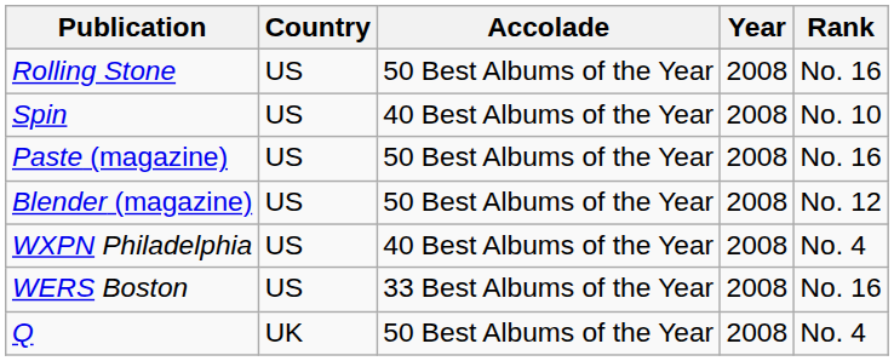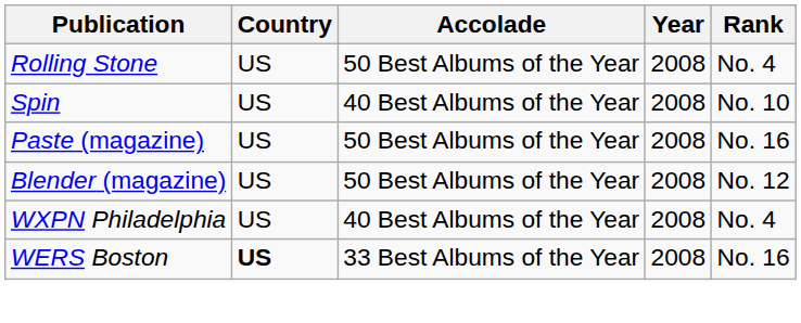 <table class="wikitable">
 <tr>
 <th>Publication</th>
 <th>Country</th>
 <th>Accolade</th>
 <th>Year</th>
 <th>Rank</th>
 </tr>
 <tr>
 <td><em><a href='#'>Rolling Stone</a></em></td>
 <td>US</td>
 <td>50 Best Albums of the Year</td>
 <td>2008</td>
-<td>No. 16</td>
+<td>No. 4</td>
 </tr>
 <tr>
 <td><em><a href='#'>Spin</a></em></td>
 <td>US</td>
 <td>40 Best Albums of the Year</td>
 <td>2008</td>
 <td>No. 10</td>
 </tr>
 <tr>
 <td><a href='#'><em>Paste</em> (magazine)</a></td>
 <td>US</td>
 <td>50 Best Albums of the Year</td>
 <td>2008</td>
 <td>No. 16</td>
 </tr>
 <tr>
 <td><a href='#'><em>Blender</em> (magazine)</a></td>
 <td>US</td>
 <td>50 Best Albums of the Year</td>
 <td>2008</td>
 <td>No. 12</td>
 </tr>
 <tr>
 <td><em><a href='#'>WXPN</a> Philadelphia</em></td>
 <td>US</td>
 <td>40 Best Albums of the Year</td>
 <td>2008</td>
 <td>No. 4</td>
 </tr>
 <tr>
 <td><em><a href='#'>WERS</a> Boston</em></td>
-<td>US</td>
+<td><strong>US</strong></td>
 <td>33 Best Albums of the Year</td>
 <td>2008</td>
 <td>No. 16</td>
 </tr>
-<tr>
-<td><em><a href='#'>Q</a></em></td>
-<td>UK</td>
-<td>50 Best Albums of the Year</td>
-<td>2008</td>
-<td>No. 4</td>
-</tr>
 </table>
